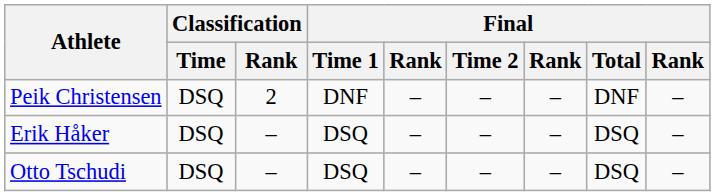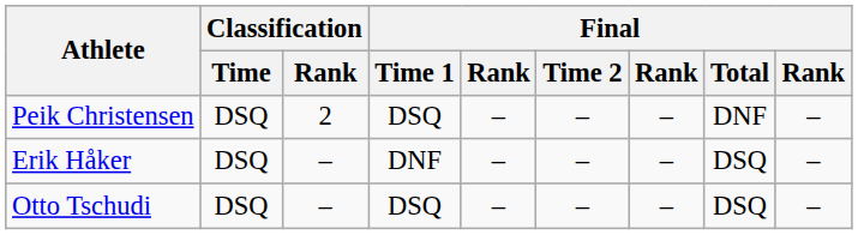 <table class="wikitable" style="font-size:90%">
 <tr>
 <th rowspan="2">Athlete</th>
 <th colspan="2">Classification</th>
 <th colspan="6">Final</th>
 </tr>
 <tr>
 <th>Time</th>
 <th>Rank</th>
 <th>Time 1</th>
 <th>Rank</th>
 <th>Time 2</th>
 <th>Rank</th>
 <th>Total</th>
 <th>Rank</th>
 </tr>
 <tr>
 <td><a href='#'>Peik Christensen</a></td>
 <td align="center">DSQ</td>
 <td align="center">2</td>
-<td align="center">DNF</td>
+<td align="center">DSQ</td>
 <td align="center">–</td>
 <td align="center">–</td>
 <td align="center">–</td>
 <td align="center">DNF</td>
 <td align="center">–</td>
 </tr>
 <tr>
 <td><a href='#'>Erik Håker</a></td>
 <td align="center">DSQ</td>
 <td align="center">–</td>
-<td align="center">DSQ</td>
+<td align="center">DNF</td>
 <td align="center">–</td>
 <td align="center">–</td>
 <td align="center">–</td>
 <td align="center">DSQ</td>
 <td align="center">–</td>
 </tr>
 <tr>
 <td><a href='#'>Otto Tschudi</a></td>
 <td align="center">DSQ</td>
 <td align="center">–</td>
 <td align="center">DSQ</td>
 <td align="center">–</td>
 <td align="center">–</td>
 <td align="center">–</td>
 <td align="center">DSQ</td>
 <td align="center">–</td>
 </tr>
 </table>
